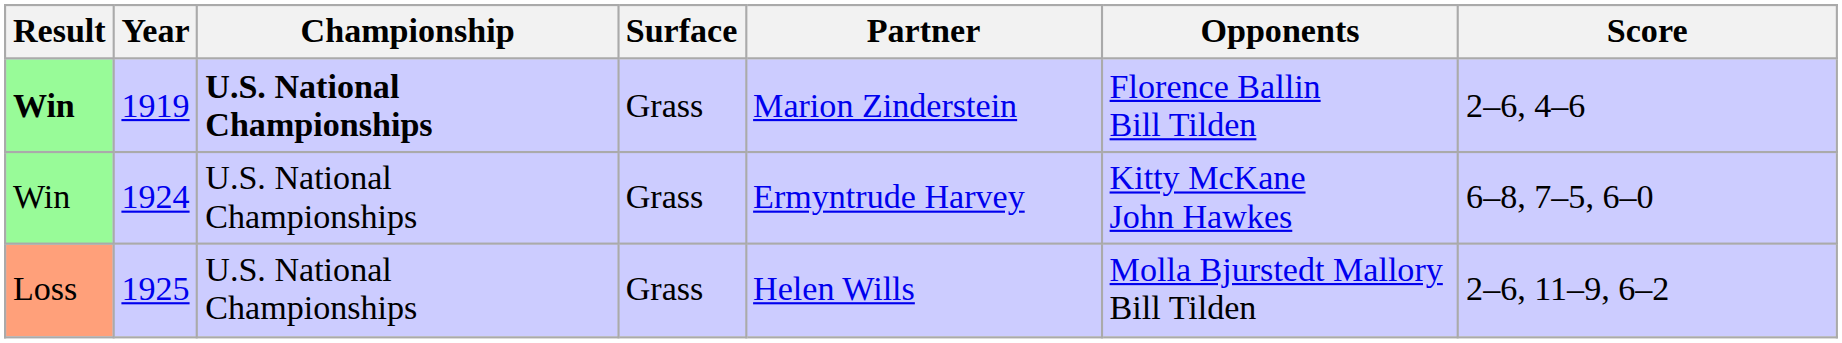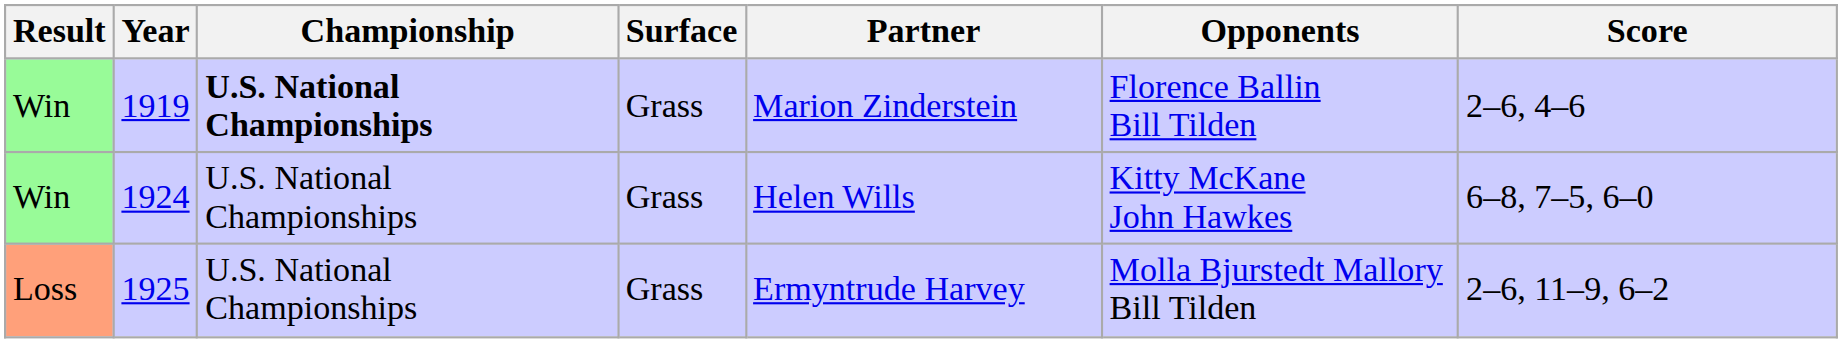 <table class="sortable wikitable">
 <tr>
 <th style="width:40px">Result</th>
 <th style="width:30px">Year</th>
 <th style="width:190px">Championship</th>
 <th style="width:50px">Surface</th>
 <th style="width:160px">Partner</th>
 <th style="width:160px">Opponents</th>
 <th style="width:170px" class="unsortable">Score</th>
 </tr>
 <tr style="background:#ccf;">
-<td style="background:#98fb98;"><strong>Win</strong></td>
+<td style="background:#98fb98;">Win</td>
 <td><a href='#'>1919</a></td>
 <td><strong>U.S. National Championships</strong></td>
 <td>Grass</td>
 <td> <a href='#'>Marion Zinderstein</a></td>
 <td> <a href='#'>Florence Ballin</a> <br>  <a href='#'>Bill Tilden</a></td>
 <td>2–6, 4–6</td>
 </tr>
 <tr style="background:#ccf;">
 <td style="background:#98fb98;">Win</td>
 <td><a href='#'>1924</a></td>
 <td>U.S. National Championships</td>
 <td>Grass</td>
-<td> <a href='#'>Ermyntrude Harvey</a></td>
+<td> <a href='#'>Helen Wills</a></td>
 <td> <a href='#'>Kitty McKane</a> <br>  <a href='#'>John Hawkes</a></td>
 <td>6–8, 7–5, 6–0</td>
 </tr>
 <tr style="background:#ccf;">
 <td style="background:#ffa07a;">Loss</td>
 <td><a href='#'>1925</a></td>
 <td>U.S. National Championships</td>
 <td>Grass</td>
-<td> <a href='#'>Helen Wills</a></td>
+<td> <a href='#'>Ermyntrude Harvey</a></td>
 <td> <a href='#'>Molla Bjurstedt Mallory</a> <br>  Bill Tilden</td>
 <td>2–6, 11–9, 6–2</td>
 </tr>
 </table>
